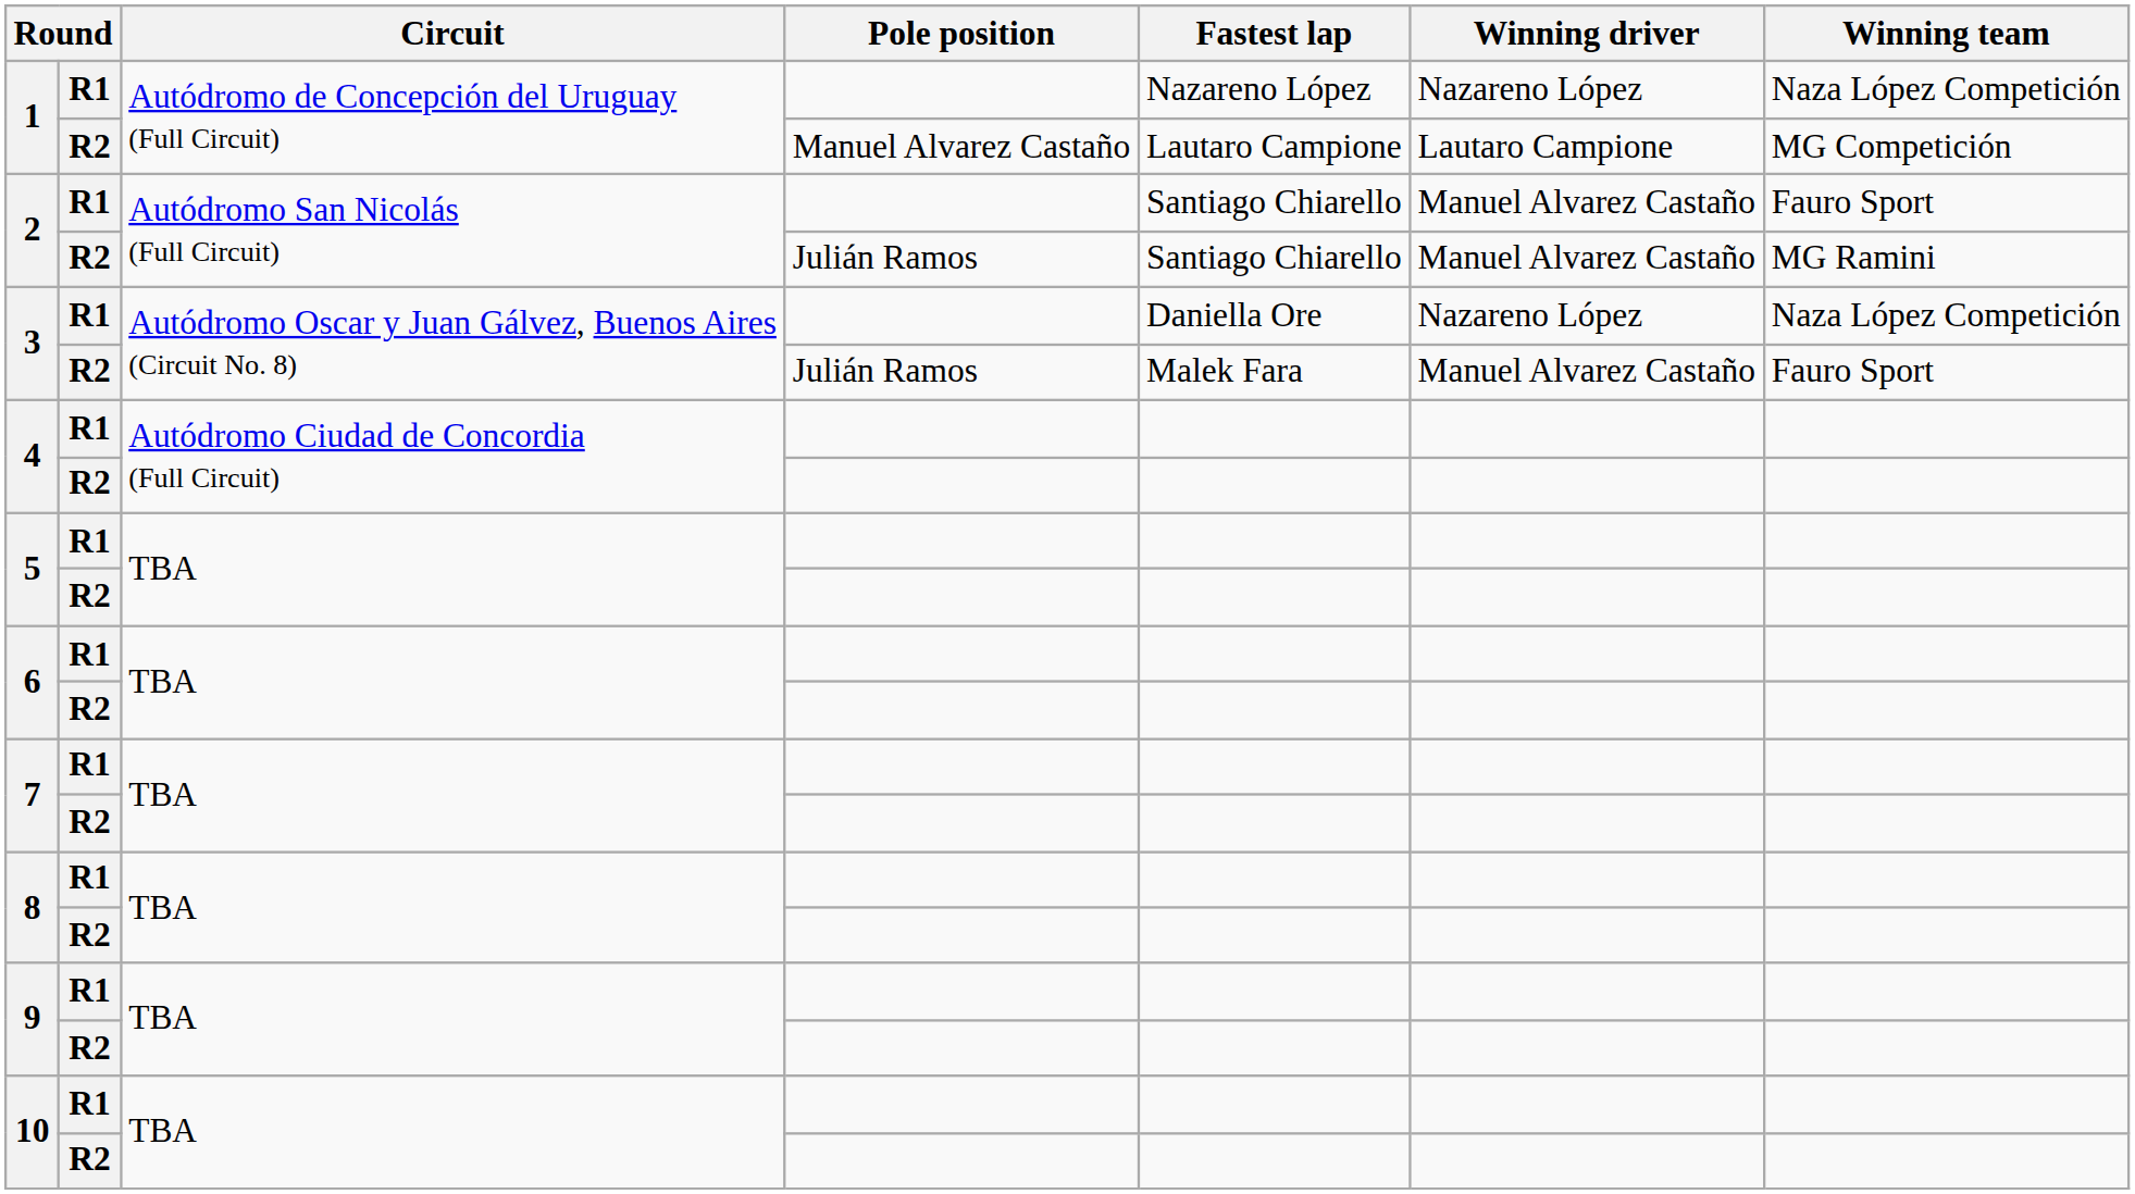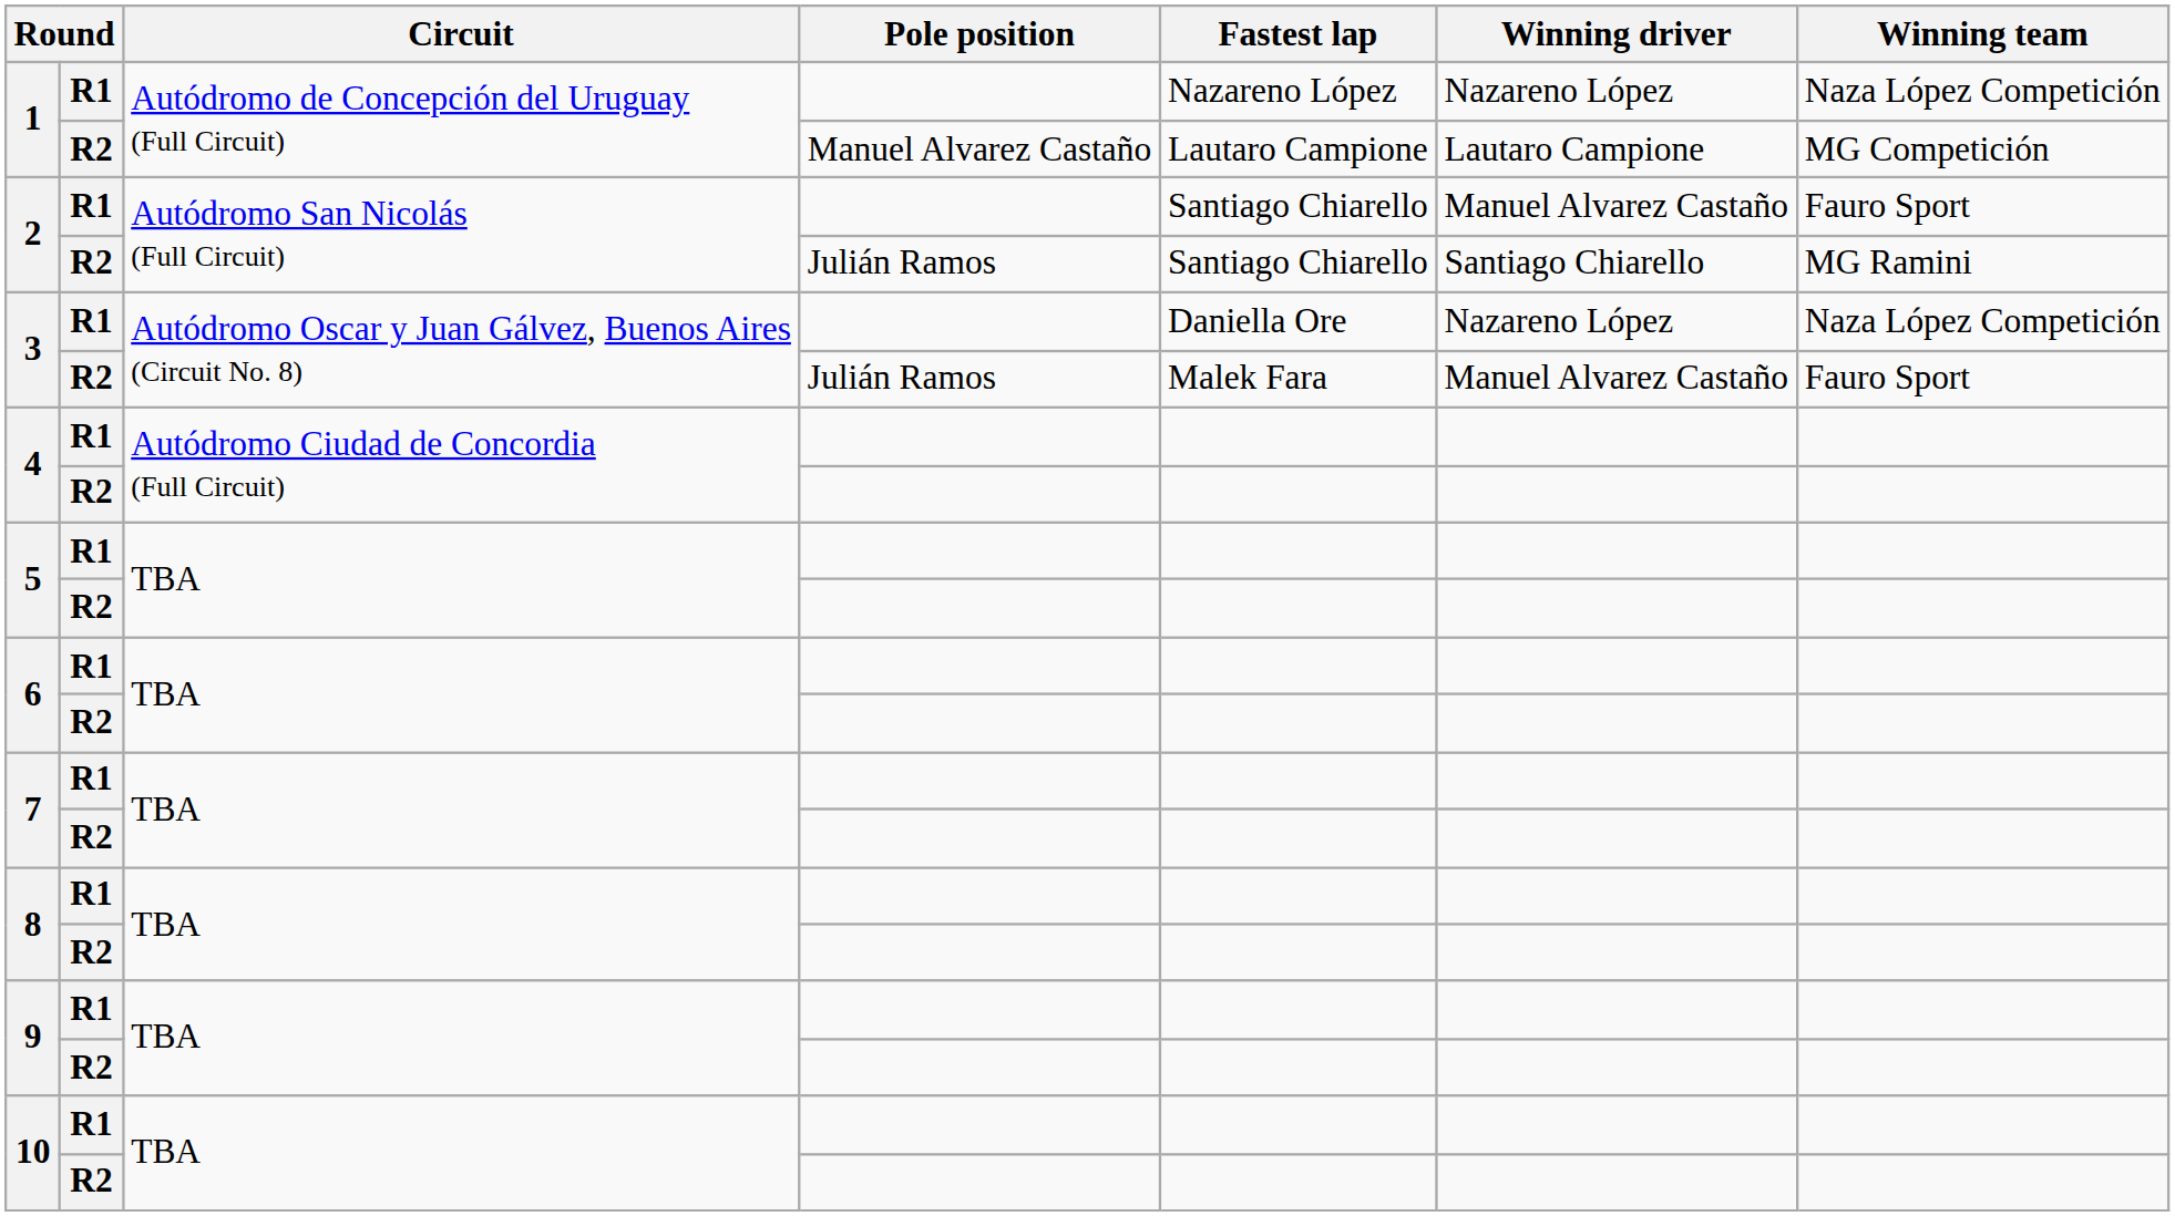 <table class="wikitable" style="font-size:85%">
 <tr>
 <th colspan="2">Round</th>
 <th>Circuit</th>
 <th>Pole position</th>
 <th>Fastest lap</th>
 <th>Winning driver</th>
 <th>Winning team</th>
 </tr>
 <tr>
 <th rowspan="2">1</th>
 <th>R1</th>
 <td rowspan="2"> <a href='#'>Autódromo de Concepción del Uruguay</a><br><small>(Full Circuit)</small></td>
 <td nowrap=""></td>
 <td> Nazareno López</td>
 <td> Nazareno López</td>
 <td>Naza López Competición</td>
 </tr>
 <tr>
 <th>R2</th>
 <td> Manuel Alvarez Castaño</td>
 <td> Lautaro Campione</td>
 <td> Lautaro Campione</td>
 <td>MG Competición</td>
 </tr>
 <tr>
 <th rowspan="2">2</th>
 <th>R1</th>
 <td rowspan="2"> <a href='#'>Autódromo San Nicolás</a><br><small>(Full Circuit)</small></td>
 <td></td>
 <td> Santiago Chiarello</td>
 <td> Manuel Alvarez Castaño</td>
 <td>Fauro Sport</td>
 </tr>
 <tr>
 <th>R2</th>
 <td> Julián Ramos</td>
 <td> Santiago Chiarello</td>
-<td> Manuel Alvarez Castaño</td>
+<td> Santiago Chiarello</td>
 <td>MG Ramini</td>
 </tr>
 <tr>
 <th rowspan="2">3</th>
 <th>R1</th>
 <td rowspan="2"> <a href='#'>Autódromo Oscar y Juan Gálvez</a>, <a href='#'>Buenos Aires</a><br><small>(Circuit No. 8)</small></td>
 <td></td>
 <td align="left"> Daniella Ore</td>
 <td> Nazareno López</td>
 <td>Naza López Competición</td>
 </tr>
 <tr>
 <th>R2</th>
 <td> Julián Ramos</td>
 <td> Malek Fara</td>
 <td> Manuel Alvarez Castaño</td>
 <td>Fauro Sport</td>
 </tr>
 <tr>
 <th rowspan="2">4</th>
 <th>R1</th>
 <td rowspan="2"> <a href='#'>Autódromo Ciudad de Concordia</a><br><small>(Full Circuit)</small></td>
 <td></td>
 <td></td>
 <td></td>
 <td></td>
 </tr>
 <tr>
 <th>R2</th>
 <td></td>
 <td></td>
 <td></td>
 <td></td>
 </tr>
 <tr>
 <th rowspan="2">5</th>
 <th>R1</th>
 <td rowspan="2"> TBA</td>
 <td></td>
 <td></td>
 <td></td>
 <td></td>
 </tr>
 <tr>
 <th>R2</th>
 <td></td>
 <td></td>
 <td></td>
 <td></td>
 </tr>
 <tr>
 <th rowspan="2">6</th>
 <th>R1</th>
 <td rowspan="2"> TBA</td>
 <td></td>
 <td></td>
 <td></td>
 <td></td>
 </tr>
 <tr>
 <th>R2</th>
 <td></td>
 <td></td>
 <td></td>
 <td></td>
 </tr>
 <tr>
 <th rowspan="2">7</th>
 <th>R1</th>
 <td rowspan="2"> TBA</td>
 <td></td>
 <td></td>
 <td></td>
 <td></td>
 </tr>
 <tr>
 <th>R2</th>
 <td></td>
 <td></td>
 <td></td>
 <td></td>
 </tr>
 <tr>
 <th rowspan="2">8</th>
 <th>R1</th>
 <td rowspan="2"> TBA</td>
 <td></td>
 <td></td>
 <td></td>
 <td></td>
 </tr>
 <tr>
 <th>R2</th>
 <td></td>
 <td></td>
 <td></td>
 <td></td>
 </tr>
 <tr>
 <th rowspan="2">9</th>
 <th>R1</th>
 <td rowspan="2"> TBA</td>
 <td></td>
 <td></td>
 <td></td>
 <td></td>
 </tr>
 <tr>
 <th>R2</th>
 <td></td>
 <td></td>
 <td></td>
 <td></td>
 </tr>
 <tr>
 <th rowspan="2">10</th>
 <th>R1</th>
 <td rowspan="2"> TBA</td>
 <td></td>
 <td></td>
 <td></td>
 <td></td>
 </tr>
 <tr>
 <th>R2</th>
 <td></td>
 <td></td>
 <td></td>
 <td></td>
 </tr>
 </table>
